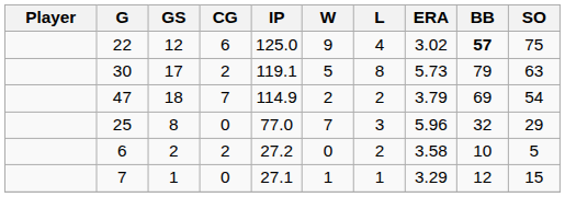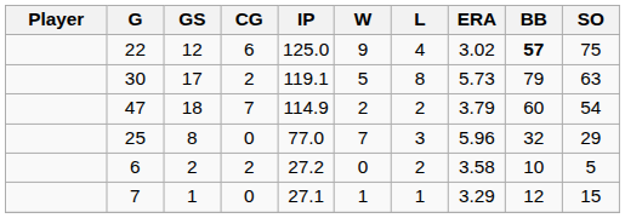 <table class="wikitable sortable">
 <tr>
 <th bgcolor="#DDDDFF" width="16%">Player</th>
 <th bgcolor="#DDDDFF" width="9%">G</th>
 <th bgcolor="#DDDDFF" width="9%">GS</th>
 <th bgcolor="#DDDDFF" width="9%">CG</th>
 <th bgcolor="#DDDDFF" width="9%">IP</th>
 <th bgcolor="#DDDDFF" width="9%">W</th>
 <th bgcolor="#DDDDFF" width="9%">L</th>
 <th bgcolor="#DDDDFF" width="9%">ERA</th>
 <th bgcolor="#DDDDFF" width="9%">BB</th>
 <th bgcolor="#DDDDFF" width="9%">SO</th>
 </tr>
 <tr align="center">
 <td></td>
 <td>22</td>
 <td>12</td>
 <td>6</td>
 <td>125.0</td>
 <td>9</td>
 <td>4</td>
 <td>3.02</td>
 <td><strong>57</strong></td>
 <td>75</td>
 </tr>
 <tr align="center">
 <td></td>
 <td>30</td>
 <td>17</td>
 <td>2</td>
 <td>119.1</td>
 <td>5</td>
 <td>8</td>
 <td>5.73</td>
 <td>79</td>
 <td>63</td>
 </tr>
 <tr align="center">
 <td></td>
 <td>47</td>
 <td>18</td>
 <td>7</td>
 <td>114.9</td>
 <td>2</td>
 <td>2</td>
 <td>3.79</td>
-<td>69</td>
+<td>60</td>
 <td>54</td>
 </tr>
 <tr align="center">
 <td></td>
 <td>25</td>
 <td>8</td>
 <td>0</td>
 <td>77.0</td>
 <td>7</td>
 <td>3</td>
 <td>5.96</td>
 <td>32</td>
 <td>29</td>
 </tr>
 <tr align="center">
 <td></td>
 <td>6</td>
 <td>2</td>
 <td>2</td>
 <td>27.2</td>
 <td>0</td>
 <td>2</td>
 <td>3.58</td>
 <td>10</td>
 <td>5</td>
 </tr>
 <tr align="center">
 <td></td>
 <td>7</td>
 <td>1</td>
 <td>0</td>
 <td>27.1</td>
 <td>1</td>
 <td>1</td>
 <td>3.29</td>
 <td>12</td>
 <td>15</td>
 </tr>
 <tr align="center">
 </tr>
 </table>
